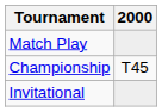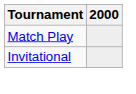 <table class="wikitable" style="text-align:center;">
 <tr>
 <th>Tournament</th>
 <th>2000</th>
 </tr>
 <tr>
 <td align="left"><a href='#'>Match Play</a></td>
 <td style="background:#eeeeee;"></td>
 </tr>
 <tr>
-<td align="left"><a href='#'>Championship</a></td>
-<td>T45</td>
-</tr>
-<tr>
 <td align="left"><a href='#'>Invitational</a></td>
 <td style="background:#eeeeee;"></td>
 </tr>
 </table>
